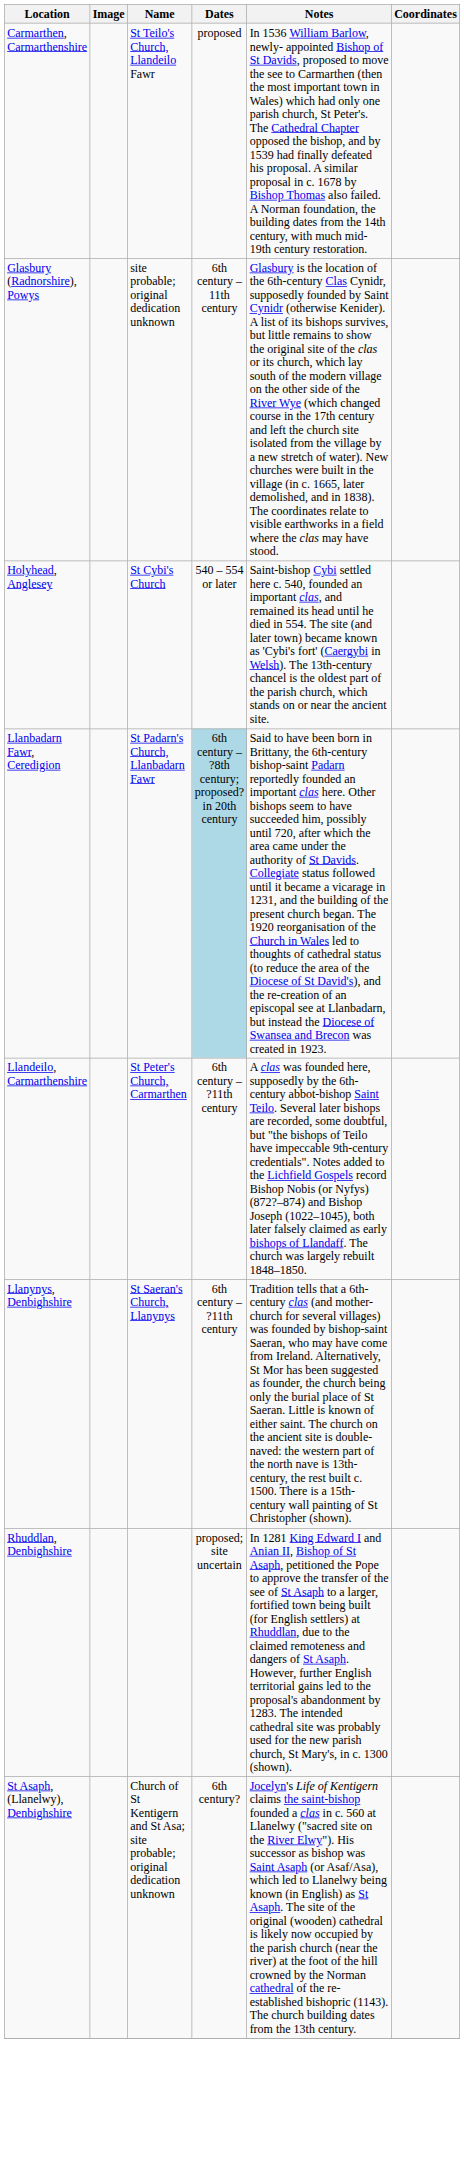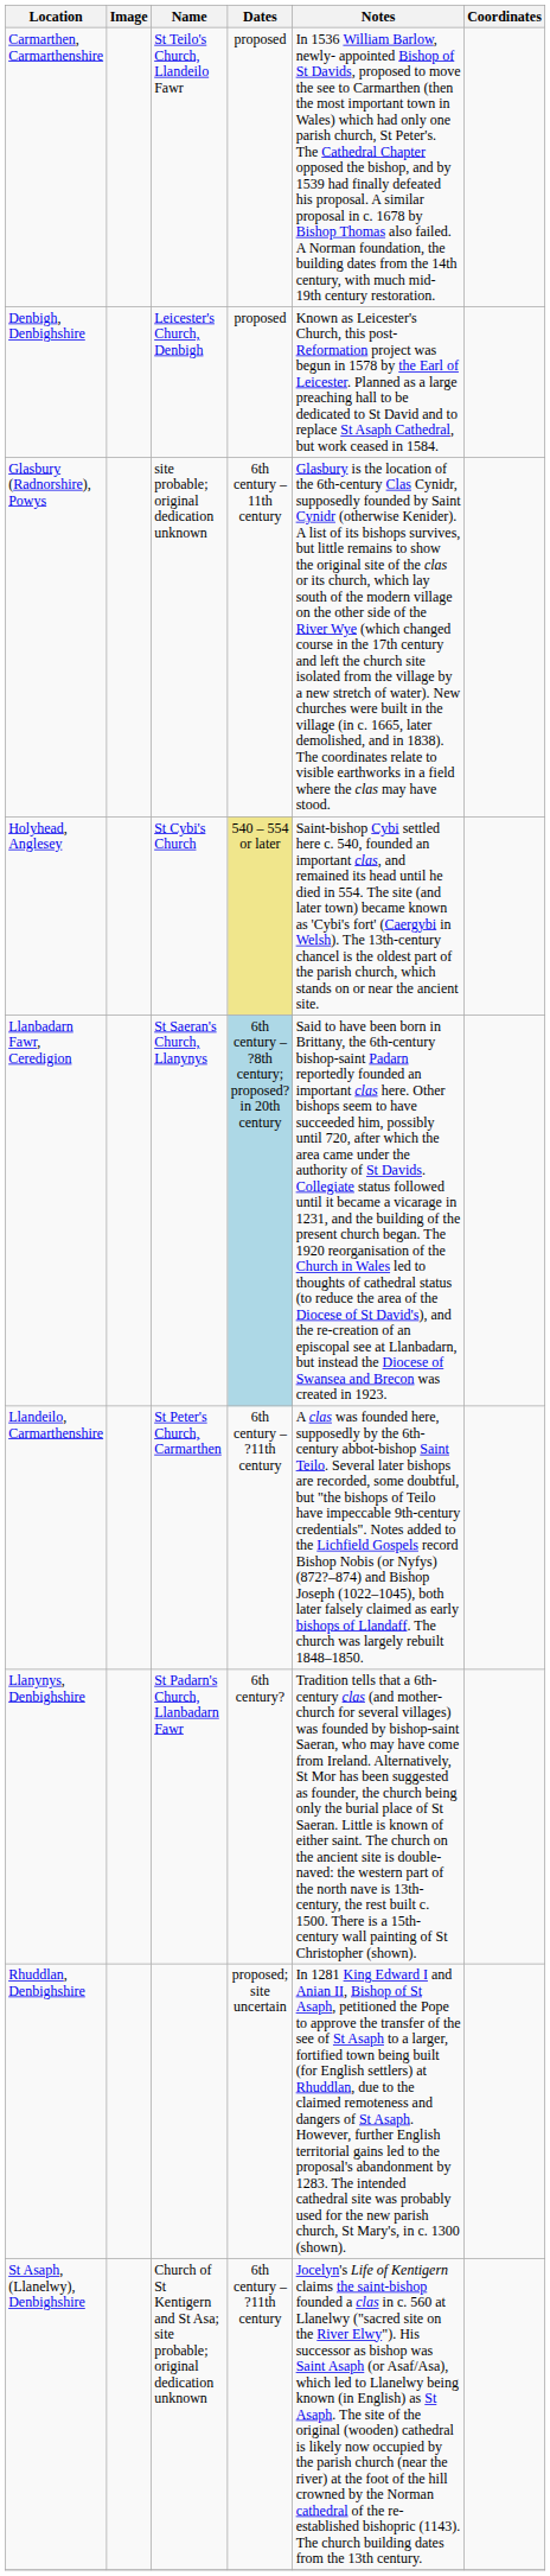 <table class="wikitable">
 <tr>
 <th width=10%>Location</th>
 <th width=5%>Image</th>
 <th width=15%>Name</th>
 <th width=10%>Dates</th>
 <th width=55%>Notes</th>
 <th width=5%>Coordinates</th>
 </tr>
 <tr valign=top>
 <td><a href='#'>Carmarthen</a>, <a href='#'>Carmarthenshire</a></td>
 <td> </td>
 <td><a href='#'>St Teilo's Church, Llandeilo</a> Fawr</td>
 <td style="text-align:center">proposed</td>
 <td>In 1536 <a href='#'>William Barlow</a>, newly- appointed <a href='#'>Bishop of St Davids</a>, proposed to move the see to Carmarthen (then the most important town in Wales) which had only one parish church, St Peter's. The <a href='#'>Cathedral Chapter</a> opposed the bishop, and by 1539 had finally defeated his proposal. A similar proposal in c. 1678 by <a href='#'>Bishop Thomas</a> also failed. A Norman foundation, the building dates from the 14th century, with much mid-19th century restoration.</td>
 <td style="font-size:smaller"></td>
 </tr>
 <tr valign=top>
+<td><a href='#'>Denbigh</a>, <a href='#'>Denbighshire</a></td>
+<td></td>
+<td><a href='#'>Leicester's Church, Denbigh</a></td>
+<td style="text-align:center">proposed</td>
+<td>Known as Leicester's Church, this post-<a href='#'>Reformation</a> project was begun in 1578 by <a href='#'>the Earl of Leicester</a>. Planned as a large preaching hall to be dedicated to St David and to replace <a href='#'>St Asaph Cathedral</a>, but work ceased in 1584.</td>
+<td style="font-size:smaller"></td>
+</tr>
+<tr valign=top>
 <td><a href='#'>Glasbury</a> (<a href='#'>Radnorshire</a>), <a href='#'>Powys</a></td>
 <td></td>
 <td>site probable; original dedication unknown</td>
 <td style="text-align:center">6th century – 11th century</td>
 <td><a href='#'>Glasbury</a> is the location of the 6th-century <a href='#'>Clas</a> Cynidr, supposedly founded by Saint <a href='#'>Cynidr</a> (otherwise Kenider). A list of its bishops survives, but little remains to show the original site of the <em>clas</em> or its church, which lay south of the modern village on the other side of the <a href='#'>River Wye</a> (which changed course in the 17th century and left the church site isolated from the village by a new stretch of water). New churches were built in the village (in c. 1665, later demolished, and in 1838). The coordinates relate to visible earthworks in a field where the <em>clas</em> may have stood.</td>
 <td style="font-size:smaller"></td>
 </tr>
 <tr valign=top>
 <td><a href='#'>Holyhead</a>, <a href='#'>Anglesey</a></td>
 <td></td>
 <td><a href='#'>St Cybi's Church</a></td>
-<td style="text-align:center">540 – 554 or later</td>
+<td style="background: khaki; text-align:center">540 – 554 or later</td>
 <td>Saint-bishop <a href='#'>Cybi</a> settled here c. 540, founded an important <a href='#'><em>clas</em></a>, and remained its head until he died in 554. The site (and later town) became known as 'Cybi's fort' (<a href='#'>Caergybi</a> in <a href='#'>Welsh</a>). The 13th-century chancel is the oldest part of the parish church, which stands on or near the ancient site.</td>
 <td style="font-size:smaller"></td>
 </tr>
 <tr valign=top>
 <td><a href='#'>Llanbadarn Fawr</a>, <a href='#'>Ceredigion</a></td>
 <td> </td>
-<td><a href='#'>St Padarn's Church, Llanbadarn Fawr</a></td>
+<td><a href='#'>St Saeran's Church, Llanynys</a></td>
 <td style="background: lightblue; text-align:center">6th century – ?8th century; proposed? in 20th century</td>
 <td>Said to have been born in Brittany, the 6th-century bishop-saint <a href='#'>Padarn</a> reportedly founded an important <em><a href='#'>clas</a></em> here. Other bishops seem to have succeeded him, possibly until 720, after which the area came under the authority of <a href='#'>St Davids</a>. <a href='#'>Collegiate</a> status followed until it became a vicarage in 1231, and the building of the present church began. The 1920 reorganisation of the <a href='#'>Church in Wales</a> led to thoughts of cathedral status (to reduce the area of the <a href='#'>Diocese of St David's</a>), and the re-creation of an episcopal see at Llanbadarn, but instead the <a href='#'>Diocese of Swansea and Brecon</a> was created in 1923.</td>
 <td style="font-size:smaller"></td>
 </tr>
 <tr valign=top>
 <td><a href='#'>Llandeilo</a>, <a href='#'>Carmarthenshire</a></td>
 <td></td>
 <td><a href='#'>St Peter's Church, Carmarthen</a></td>
 <td style="text-align:center">6th century – ?11th century</td>
 <td>A <em><a href='#'>clas</a></em> was founded here, supposedly by the 6th-century abbot-bishop <a href='#'>Saint Teilo</a>. Several later bishops are recorded, some doubtful, but "the bishops of Teilo have impeccable 9th-century credentials". Notes added to the <a href='#'>Lichfield Gospels</a> record Bishop Nobis (or Nyfys) (872?–874) and Bishop Joseph (1022–1045), both later falsely claimed as early <a href='#'>bishops of Llandaff</a>. The church was largely rebuilt 1848–1850.</td>
 <td style="font-size:smaller"></td>
 </tr>
 <tr valign=top>
 <td><a href='#'>Llanynys</a>, <a href='#'>Denbighshire</a></td>
 <td> </td>
-<td><a href='#'>St Saeran's Church, Llanynys</a></td>
-<td style="text-align:center">6th century – ?11th century</td>
+<td><a href='#'>St Padarn's Church, Llanbadarn Fawr</a></td>
+<td style="text-align:center">6th century?</td>
 <td>Tradition tells that a 6th-century <em><a href='#'>clas</a></em> (and mother-church for several villages) was founded by bishop-saint Saeran, who may have come from Ireland. Alternatively, St Mor has been suggested as founder, the church being only the burial place of St Saeran. Little is known of either saint. The church on the ancient site is double-naved: the western part of the north nave is 13th-century, the rest built c. 1500. There is a 15th-century wall painting of St Christopher (shown).</td>
 <td style="font-size:smaller"></td>
 </tr>
 <tr valign=top>
 <td><a href='#'>Rhuddlan</a>, <a href='#'>Denbighshire</a></td>
 <td></td>
 <td></td>
 <td style="text-align:center">proposed; site uncertain</td>
 <td>In 1281 <a href='#'>King Edward I</a> and <a href='#'>Anian II</a>, <a href='#'>Bishop of St Asaph</a>, petitioned the Pope to approve the transfer of the see of <a href='#'>St Asaph</a> to a larger, fortified town being built (for English settlers) at <a href='#'>Rhuddlan</a>, due to the claimed remoteness and dangers of <a href='#'>St Asaph</a>. However, further English territorial gains led to the proposal's abandonment by 1283. The intended cathedral site was probably used for the new parish church, St Mary's, in c. 1300 (shown).</td>
 <td style="font-size:smaller"></td>
 </tr>
 <tr valign=top>
 <td><a href='#'>St Asaph</a>, (Llanelwy), <a href='#'>Denbighshire</a></td>
 <td> </td>
 <td>Church of St Kentigern and St Asa; site probable; original dedication unknown</td>
-<td style="text-align:center">6th century?</td>
+<td style="text-align:center">6th century – ?11th century</td>
 <td><a href='#'>Jocelyn</a>'s <em>Life of Kentigern</em> claims <a href='#'>the saint-bishop</a> founded a <em><a href='#'>clas</a></em> in c. 560 at Llanelwy ("sacred site on the <a href='#'>River Elwy</a>"). His successor as bishop was <a href='#'>Saint Asaph</a> (or Asaf/Asa), which led to Llanelwy being known (in English) as <a href='#'>St Asaph</a>. The site of the original (wooden) cathedral is likely now occupied by the parish church (near the river) at the foot of the hill crowned by the Norman <a href='#'>cathedral</a> of the re-established bishopric (1143). The church building dates from the 13th century.</td>
 <td style="font-size:smaller"></td>
 </tr>
 <tr>
 </tr>
 </table>
